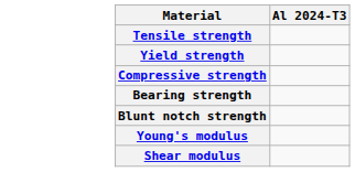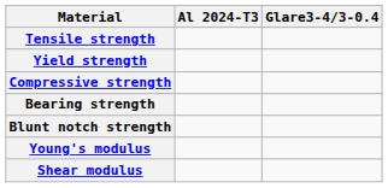 <table class="wikitable" align="right" style="margin-left: 1em;">
 <tr>
 <th><strong>Material</strong></th>
 <th><strong>Al 2024-T3</strong></th>
+<th><strong>Glare3-4/3-0.4</strong></th>
 </tr>
 <tr>
 <th><a href='#'>Tensile strength</a></th>
+<td></td>
 <td></td>
 </tr>
 <tr>
 <th><a href='#'>Yield strength</a></th>
 <td></td>
+<td></td>
 </tr>
 <tr>
 <th><a href='#'>Compressive strength</a></th>
+<td></td>
 <td></td>
 </tr>
 <tr>
 <th>Bearing strength</th>
 <td></td>
+<td></td>
 </tr>
 <tr>
 <th>Blunt notch strength</th>
+<td></td>
 <td></td>
 </tr>
 <tr>
 <th><a href='#'>Young's modulus</a></th>
 <td></td>
+<td></td>
 </tr>
 <tr>
 <th><a href='#'>Shear modulus</a></th>
 <td></td>
+<td></td>
 </tr>
 </table>
